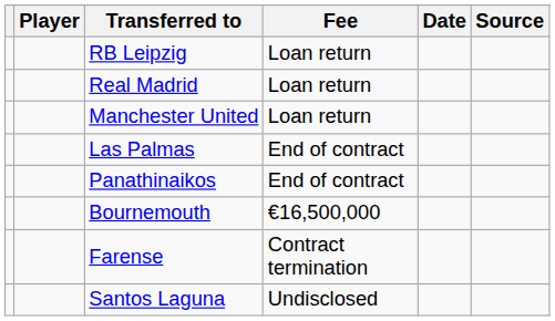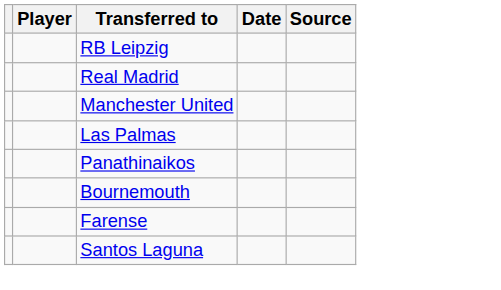 <table class="wikitable plainrowheaders sortable">
 <tr>
 <th></th>
 <th scope="col">Player</th>
 <th>Transferred to</th>
-<th style="width: 115px;">Fee</th>
 <th scope="col">Date</th>
 <th scope="col">Source</th>
 </tr>
 <tr>
 <td align="center"></td>
 <td></td>
 <td> <a href='#'>RB Leipzig</a></td>
-<td>Loan return</td>
 <td></td>
 <td></td>
 </tr>
 <tr>
 <td align="center"></td>
 <td></td>
 <td> <a href='#'>Real Madrid</a></td>
-<td>Loan return</td>
 <td></td>
 <td></td>
 </tr>
 <tr>
 <td align="center"></td>
 <td></td>
 <td> <a href='#'>Manchester United</a></td>
-<td>Loan return</td>
 <td></td>
 <td></td>
 </tr>
 <tr>
 <td align="center"></td>
 <td></td>
 <td> <a href='#'>Las Palmas</a></td>
-<td>End of contract</td>
 <td></td>
 <td></td>
 </tr>
 <tr>
 <td align="center"></td>
 <td></td>
 <td> <a href='#'>Panathinaikos</a></td>
-<td>End of contract</td>
 <td></td>
 <td></td>
 </tr>
 <tr>
 <td align="center"></td>
 <td></td>
 <td> <a href='#'>Bournemouth</a></td>
-<td>€16,500,000</td>
 <td></td>
 <td></td>
 </tr>
 <tr>
 <td align="center"></td>
 <td></td>
 <td> <a href='#'>Farense</a></td>
-<td>Contract termination</td>
 <td></td>
 <td></td>
 </tr>
 <tr>
 <td align="center"></td>
 <td></td>
 <td> <a href='#'>Santos Laguna</a></td>
-<td>Undisclosed</td>
 <td></td>
 <td></td>
 </tr>
 </table>
